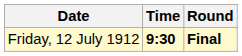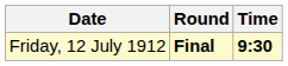 <table class="wikitable">
 <tr>
 <th>Date</th>
+<th>Round</th>
 <th>Time</th>
-<th>Round</th>
 </tr>
 <tr style=background:lemonchiffon>
 <td>Friday, 12 July 1912</td>
+<td><strong>Final</strong></td>
 <td><strong>9:30</strong></td>
-<td><strong>Final</strong></td>
 </tr>
 </table>
